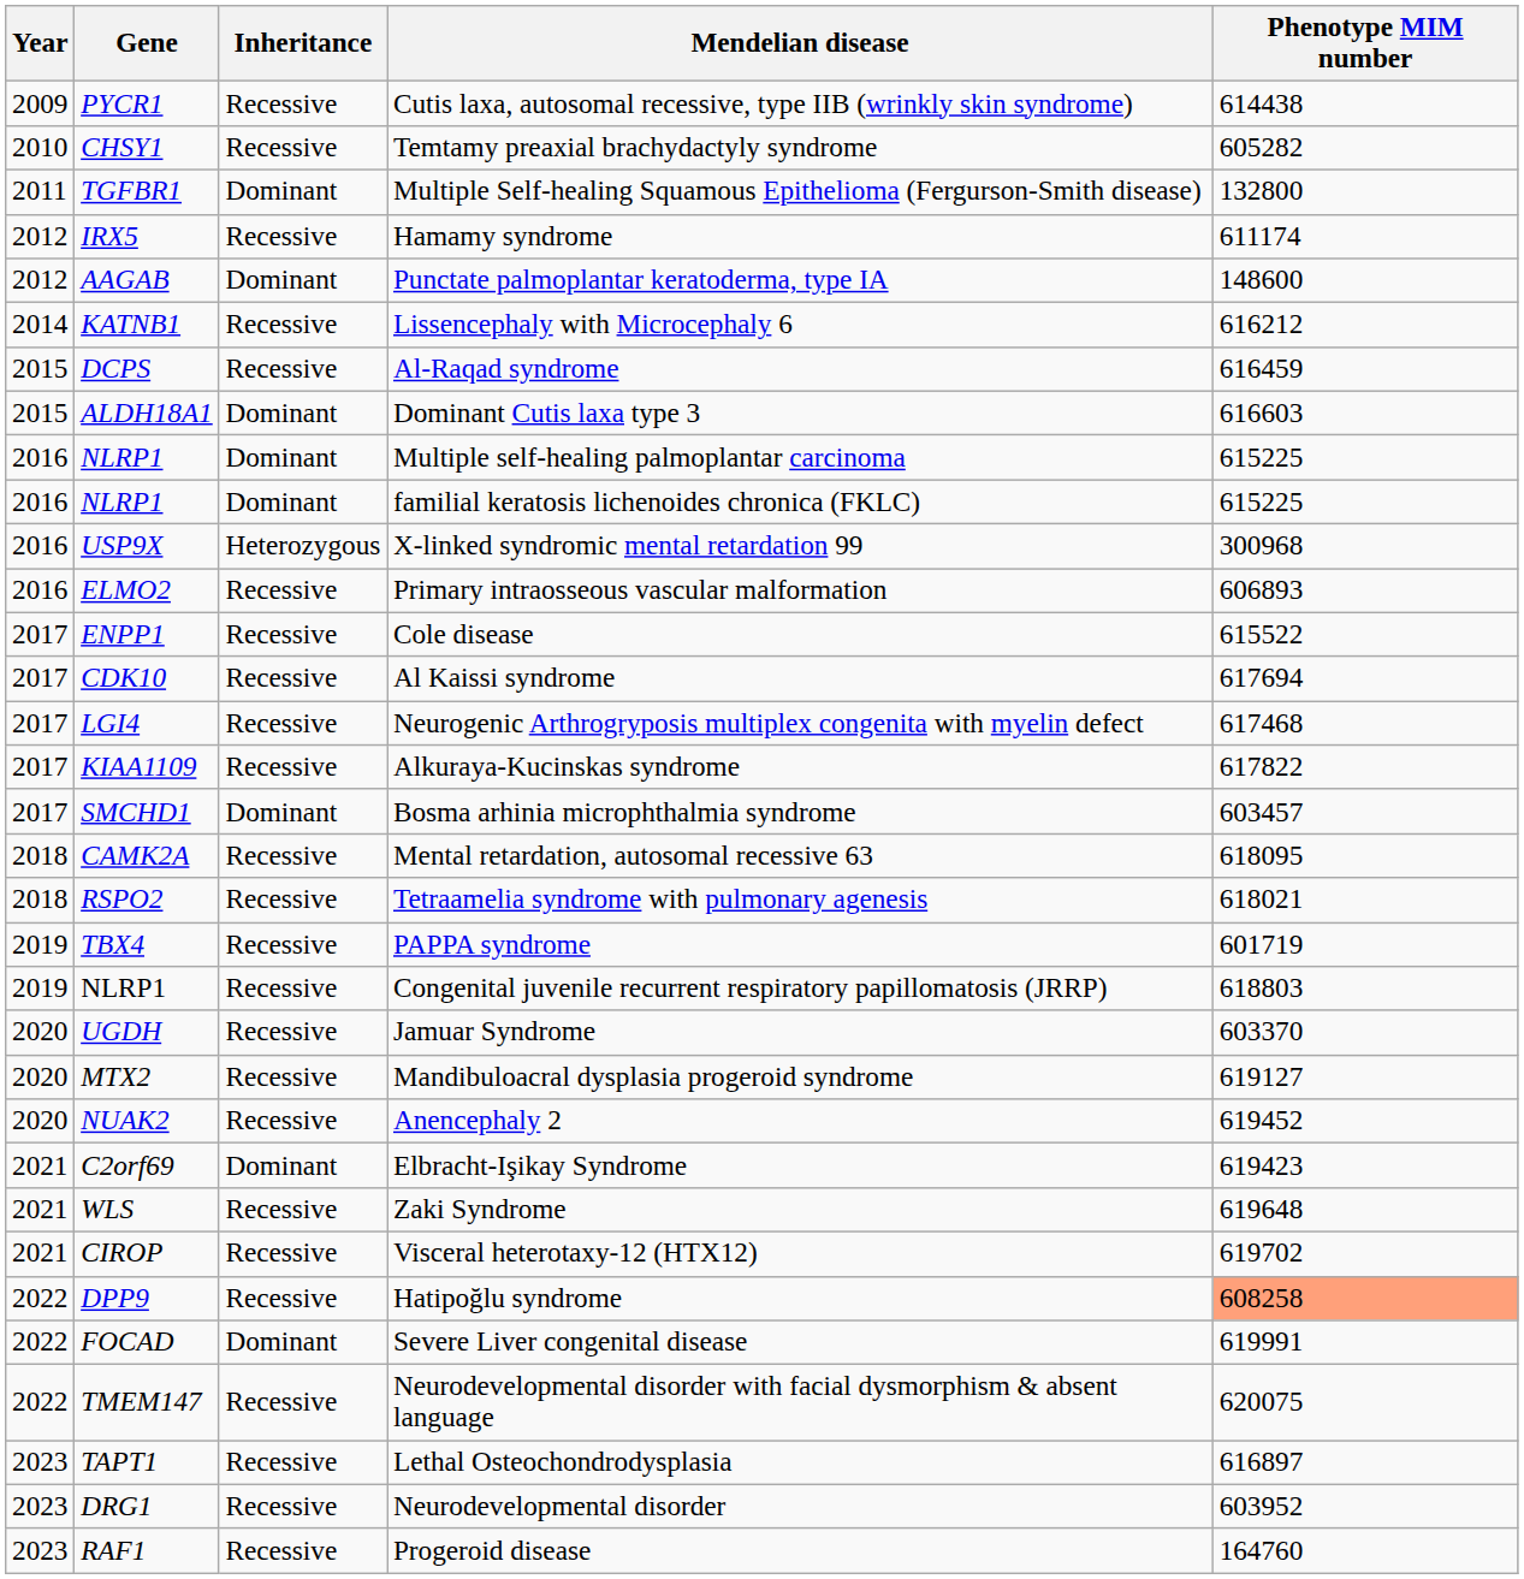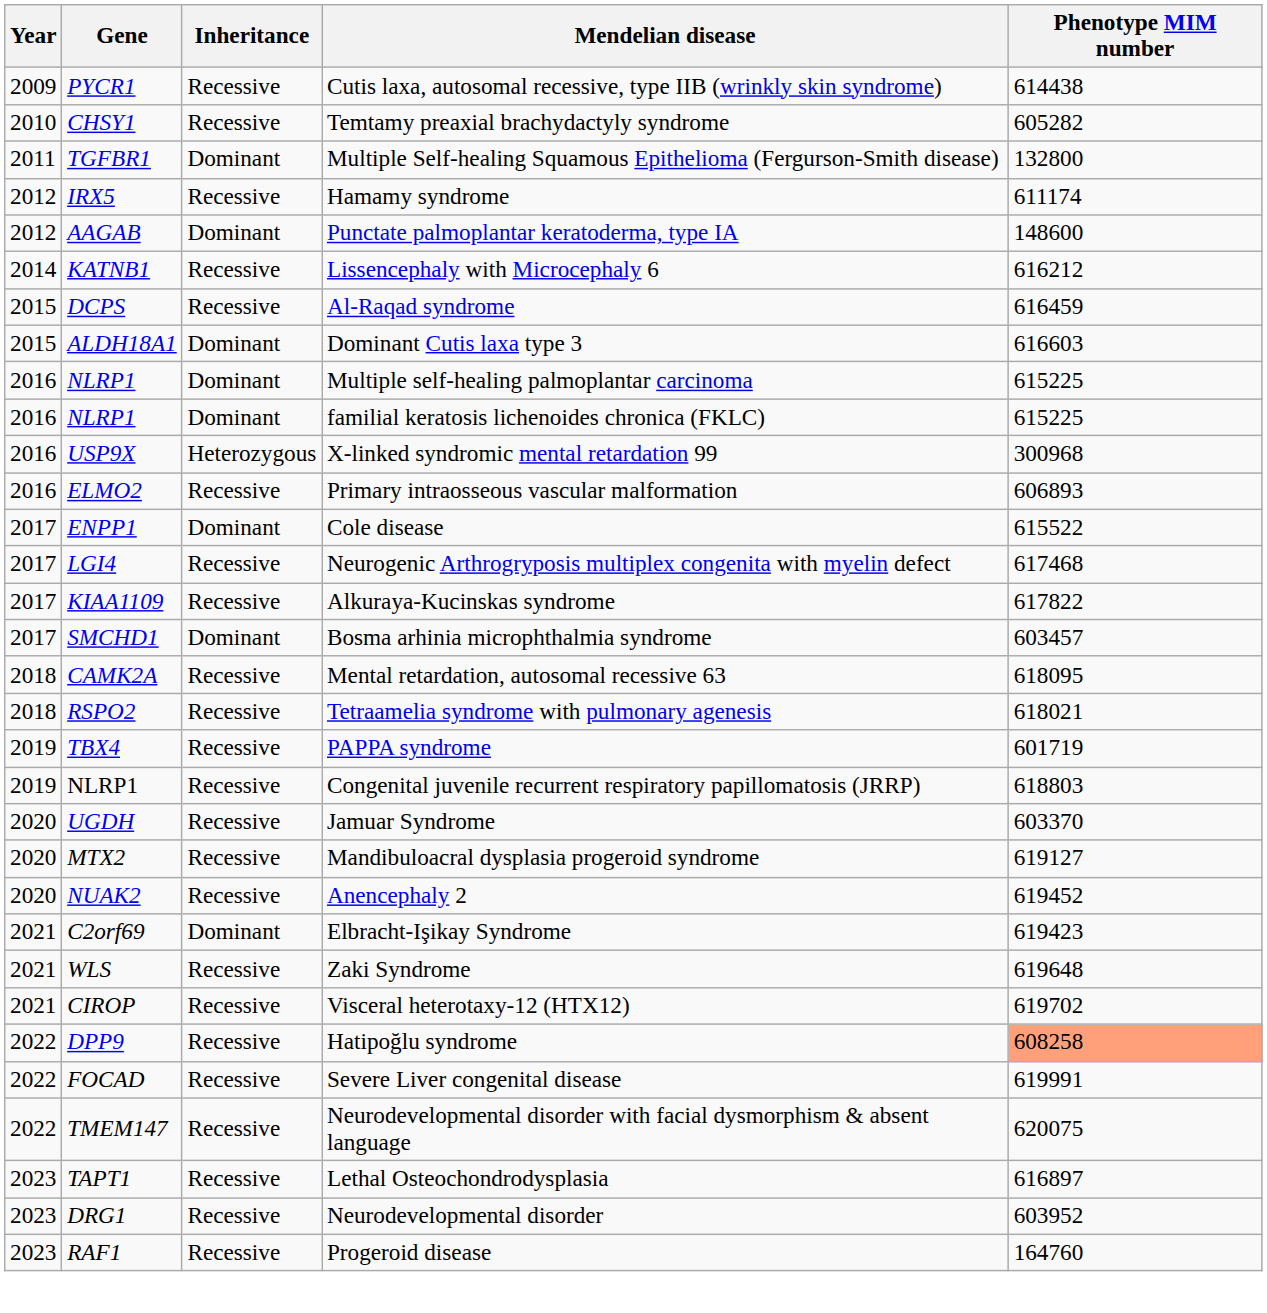 <table class="sortable wikitable">
 <tr>
 <th>Year</th>
 <th>Gene</th>
 <th>Inheritance</th>
 <th>Mendelian disease</th>
 <th>Phenotype <a href='#'>MIM</a> number</th>
 </tr>
 <tr>
 <td>2009</td>
 <td><em><a href='#'>PYCR1</a></em></td>
 <td>Recessive</td>
 <td>Cutis laxa, autosomal recessive, type IIB (<a href='#'>wrinkly skin syndrome</a>)</td>
 <td>614438</td>
 </tr>
 <tr>
 <td>2010</td>
 <td><em><a href='#'>CHSY1</a></em></td>
 <td>Recessive</td>
 <td>Temtamy preaxial brachydactyly syndrome</td>
 <td>605282</td>
 </tr>
 <tr>
 <td>2011</td>
 <td><em><a href='#'>TGFBR1</a></em></td>
 <td>Dominant</td>
 <td>Multiple Self-healing Squamous <a href='#'>Epithelioma</a> (Fergurson-Smith disease)</td>
 <td>132800</td>
 </tr>
 <tr>
 <td>2012</td>
 <td><em><a href='#'>IRX5</a></em></td>
 <td>Recessive</td>
 <td>Hamamy syndrome</td>
 <td>611174</td>
 </tr>
 <tr>
 <td>2012</td>
 <td><em><a href='#'>AAGAB</a></em></td>
 <td>Dominant</td>
 <td><a href='#'>Punctate palmoplantar keratoderma, type IA</a></td>
 <td>148600</td>
 </tr>
 <tr>
 <td>2014</td>
 <td><em><a href='#'>KATNB1</a></em></td>
 <td>Recessive</td>
 <td><a href='#'>Lissencephaly</a> with <a href='#'>Microcephaly</a> 6</td>
 <td>616212</td>
 </tr>
 <tr>
 <td>2015</td>
 <td><em><a href='#'>DCPS</a></em></td>
 <td>Recessive</td>
 <td><a href='#'>Al-Raqad syndrome</a></td>
 <td>616459</td>
 </tr>
 <tr>
 <td>2015</td>
 <td><em><a href='#'>ALDH18A1</a></em></td>
 <td>Dominant</td>
 <td>Dominant <a href='#'>Cutis laxa</a> type 3</td>
 <td>616603</td>
 </tr>
 <tr>
 <td>2016</td>
 <td><em><a href='#'>NLRP1</a></em></td>
 <td>Dominant</td>
 <td>Multiple self-healing palmoplantar <a href='#'>carcinoma</a></td>
 <td>615225</td>
 </tr>
 <tr>
 <td>2016</td>
 <td><em><a href='#'>NLRP1</a></em></td>
 <td>Dominant</td>
 <td>familial keratosis lichenoides chronica (FKLC)</td>
 <td>615225</td>
 </tr>
 <tr>
 <td>2016</td>
 <td><em><a href='#'>USP9X</a></em></td>
 <td>Heterozygous</td>
 <td>X-linked syndromic <a href='#'>mental retardation</a> 99</td>
 <td>300968</td>
 </tr>
 <tr>
 <td>2016</td>
 <td><em><a href='#'>ELMO2</a></em></td>
 <td>Recessive</td>
 <td>Primary intraosseous vascular malformation</td>
 <td>606893</td>
 </tr>
 <tr>
 <td>2017</td>
 <td><em><a href='#'>ENPP1</a></em></td>
-<td>Recessive</td>
+<td>Dominant</td>
 <td>Cole disease</td>
 <td>615522</td>
-</tr>
-<tr>
-<td>2017</td>
-<td><em><a href='#'>CDK10</a></em></td>
-<td>Recessive</td>
-<td>Al Kaissi syndrome</td>
-<td>617694</td>
 </tr>
 <tr>
 <td>2017</td>
 <td><em><a href='#'>LGI4</a></em></td>
 <td>Recessive</td>
 <td>Neurogenic <a href='#'>Arthrogryposis multiplex congenita</a> with <a href='#'>myelin</a> defect</td>
 <td>617468</td>
 </tr>
 <tr>
 <td>2017</td>
 <td><em><a href='#'>KIAA1109</a></em></td>
 <td>Recessive</td>
 <td>Alkuraya-Kucinskas syndrome</td>
 <td>617822</td>
 </tr>
 <tr>
 <td>2017</td>
 <td><em><a href='#'>SMCHD1</a></em></td>
 <td>Dominant</td>
 <td>Bosma arhinia microphthalmia syndrome</td>
 <td>603457</td>
 </tr>
 <tr>
 <td>2018</td>
 <td><em><a href='#'>CAMK2A</a></em></td>
 <td>Recessive</td>
 <td>Mental retardation, autosomal recessive 63</td>
 <td>618095</td>
 </tr>
 <tr>
 <td>2018</td>
 <td><em><a href='#'>RSPO2</a></em></td>
 <td>Recessive</td>
 <td><a href='#'>Tetraamelia syndrome</a> with <a href='#'>pulmonary agenesis</a></td>
 <td>618021</td>
 </tr>
 <tr>
 <td>2019</td>
 <td><em><a href='#'>TBX4</a></em></td>
 <td>Recessive</td>
 <td><a href='#'>PAPPA syndrome</a></td>
 <td>601719</td>
 </tr>
 <tr>
 <td>2019</td>
 <td>NLRP1</td>
 <td>Recessive</td>
 <td>Congenital juvenile recurrent respiratory papillomatosis (JRRP)</td>
 <td>618803</td>
 </tr>
 <tr>
 <td>2020</td>
 <td><em><a href='#'>UGDH</a></em></td>
 <td>Recessive</td>
 <td>Jamuar Syndrome</td>
 <td>603370</td>
 </tr>
 <tr>
 <td>2020</td>
 <td><em>MTX2</em></td>
 <td>Recessive</td>
 <td>Mandibuloacral dysplasia progeroid syndrome</td>
 <td>619127</td>
 </tr>
 <tr>
 <td>2020</td>
 <td><em><a href='#'>NUAK2</a></em></td>
 <td>Recessive</td>
 <td><a href='#'>Anencephaly</a> 2</td>
 <td>619452</td>
 </tr>
 <tr>
 <td>2021</td>
 <td><em>C2orf69</em></td>
 <td>Dominant</td>
 <td>Elbracht-Işikay Syndrome</td>
 <td>619423</td>
 </tr>
 <tr>
 <td>2021</td>
 <td><em>WLS</em></td>
 <td>Recessive</td>
 <td>Zaki Syndrome</td>
 <td>619648</td>
 </tr>
 <tr>
 <td>2021</td>
 <td><em>CIROP</em></td>
 <td>Recessive</td>
 <td>Visceral heterotaxy-12 (HTX12)</td>
 <td>619702</td>
 </tr>
 <tr>
 <td>2022</td>
 <td><em><a href='#'>DPP9</a></em></td>
 <td>Recessive</td>
 <td>Hatipoğlu syndrome</td>
 <td style="background: lightsalmon;">608258</td>
 </tr>
 <tr>
 <td>2022</td>
 <td><em>FOCAD</em></td>
-<td>Dominant</td>
+<td>Recessive</td>
 <td>Severe Liver congenital disease</td>
 <td>619991</td>
 </tr>
 <tr>
 <td>2022</td>
 <td><em>TMEM147</em></td>
 <td>Recessive</td>
 <td>Neurodevelopmental disorder with facial dysmorphism & absent language</td>
 <td>620075</td>
 </tr>
 <tr>
 <td>2023</td>
 <td><em>TAPT1</em></td>
 <td>Recessive</td>
 <td>Lethal Osteochondrodysplasia</td>
 <td>616897</td>
 </tr>
 <tr>
 <td>2023</td>
 <td><em>DRG1</em></td>
 <td>Recessive</td>
 <td>Neurodevelopmental disorder</td>
 <td>603952</td>
 </tr>
 <tr>
 <td>2023</td>
 <td><em>RAF1</em></td>
 <td>Recessive</td>
 <td>Progeroid disease </td>
 <td>164760</td>
 </tr>
 </table>
